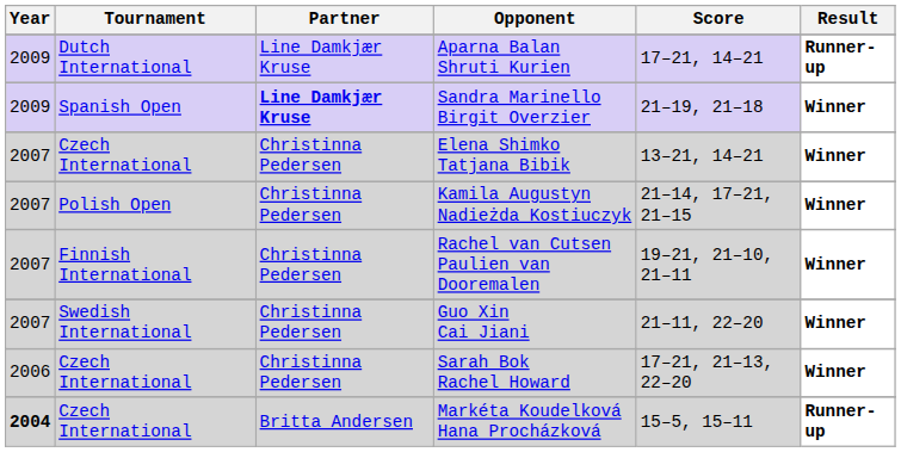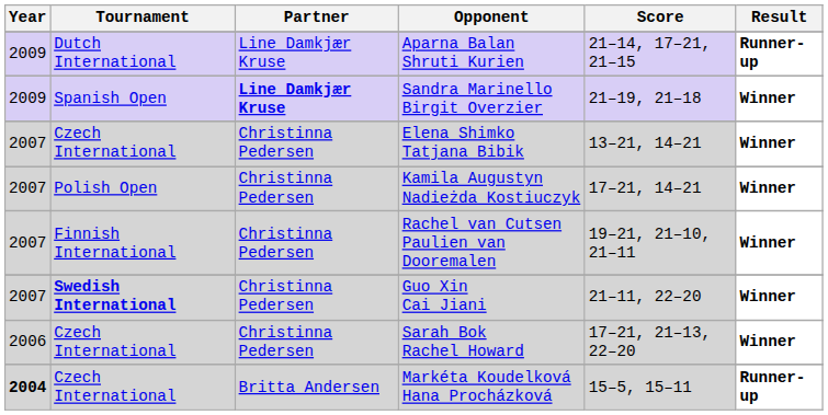 <table class="sortable wikitable" style="font-size: 90%;">
 <tr>
 <th>Year</th>
 <th>Tournament</th>
 <th>Partner</th>
 <th>Opponent</th>
 <th>Score</th>
 <th>Result</th>
 </tr>
 <tr>
 </tr>
 <tr style="background:#D8CEF6">
 <td align="center">2009</td>
 <td align="left"><a href='#'>Dutch International</a></td>
 <td align="left"> <a href='#'>Line Damkjær Kruse</a></td>
 <td align="left"> <a href='#'>Aparna Balan</a><br> <a href='#'>Shruti Kurien</a></td>
-<td align="left">17–21, 14–21</td>
+<td align="left">21–14, 17–21, 21–15</td>
 <td style="text-align:left; background:white"> <strong>Runner-up</strong></td>
 </tr>
 <tr>
 </tr>
 <tr style="background:#D8CEF6">
 <td align="center">2009</td>
 <td align="left"><a href='#'>Spanish Open</a></td>
 <td align="left"><strong> <a href='#'>Line Damkjær Kruse</a></strong></td>
 <td align="left"> <a href='#'>Sandra Marinello</a><br> <a href='#'>Birgit Overzier</a></td>
 <td align="left">21–19, 21–18</td>
 <td style="text-align:left; background:white"> <strong>Winner</strong></td>
 </tr>
 <tr>
 </tr>
 <tr style="background:#D5D5D5">
 <td align="center">2007</td>
 <td align="left"><a href='#'>Czech International</a></td>
 <td align="left"> <a href='#'>Christinna Pedersen</a></td>
 <td align="left"> <a href='#'>Elena Shimko</a><br> <a href='#'>Tatjana Bibik</a></td>
 <td align="left">13–21, 14–21</td>
 <td style="text-align:left; background:white"> <strong>Winner</strong></td>
 </tr>
 <tr>
 </tr>
 <tr style="background:#D5D5D5">
 <td align="center">2007</td>
 <td align="left"><a href='#'>Polish Open</a></td>
 <td align="left"> <a href='#'>Christinna Pedersen</a></td>
 <td align="left"> <a href='#'>Kamila Augustyn</a><br> <a href='#'>Nadieżda Kostiuczyk</a></td>
-<td align="left">21–14, 17–21, 21–15</td>
+<td align="left">17–21, 14–21</td>
 <td style="text-align:left; background:white"> <strong>Winner</strong></td>
 </tr>
 <tr>
 </tr>
 <tr style="background:#D5D5D5">
 <td align="center">2007</td>
 <td align="left"><a href='#'>Finnish International</a></td>
 <td align="left"> <a href='#'>Christinna Pedersen</a></td>
 <td align="left"> <a href='#'>Rachel van Cutsen</a><br> <a href='#'>Paulien van Dooremalen</a></td>
 <td align="left">19–21, 21–10, 21–11</td>
 <td style="text-align:left; background:white"> <strong>Winner</strong></td>
 </tr>
 <tr>
 </tr>
 <tr style="background:#D5D5D5">
 <td align="center">2007</td>
-<td align="left"><a href='#'>Swedish International</a></td>
+<td align="left"><strong><a href='#'>Swedish International</a></strong></td>
 <td align="left"> <a href='#'>Christinna Pedersen</a></td>
 <td align="left"> <a href='#'>Guo Xin</a><br> <a href='#'>Cai Jiani</a></td>
 <td align="left">21–11, 22–20</td>
 <td style="text-align:left; background:white"> <strong>Winner</strong></td>
 </tr>
 <tr>
 </tr>
 <tr style="background:#D5D5D5">
 <td align="center">2006</td>
 <td align="left"><a href='#'>Czech International</a></td>
 <td align="left"> <a href='#'>Christinna Pedersen</a></td>
 <td align="left"> <a href='#'>Sarah Bok</a><br> <a href='#'>Rachel Howard</a></td>
 <td align="left">17–21, 21–13, 22–20</td>
 <td style="text-align:left; background:white"> <strong>Winner</strong></td>
 </tr>
 <tr>
 </tr>
 <tr style="background:#D5D5D5">
 <td align="center"><strong>2004</strong></td>
 <td align="left"><a href='#'>Czech International</a></td>
 <td align="left"> <a href='#'>Britta Andersen</a></td>
 <td align="left"> <a href='#'>Markéta Koudelková</a><br> <a href='#'>Hana Procházková</a></td>
 <td align="left">15–5, 15–11</td>
 <td style="text-align:left; background:white"> <strong>Runner-up</strong></td>
 </tr>
 </table>
